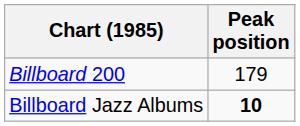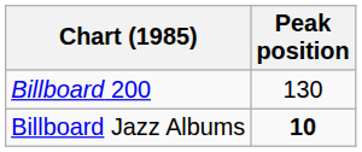 <table class="wikitable">
 <tr>
 <th>Chart (1985)</th>
 <th>Peak<br>position</th>
 </tr>
 <tr>
 <td><a href='#'><em>Billboard</em> 200</a></td>
-<td style="text-align:center">179</td>
+<td style="text-align:center">130</td>
 </tr>
 <tr>
 <td><a href='#'>Billboard</a> Jazz Albums</td>
 <td style="text-align:center"><strong>10</strong></td>
 </tr>
 </table>
